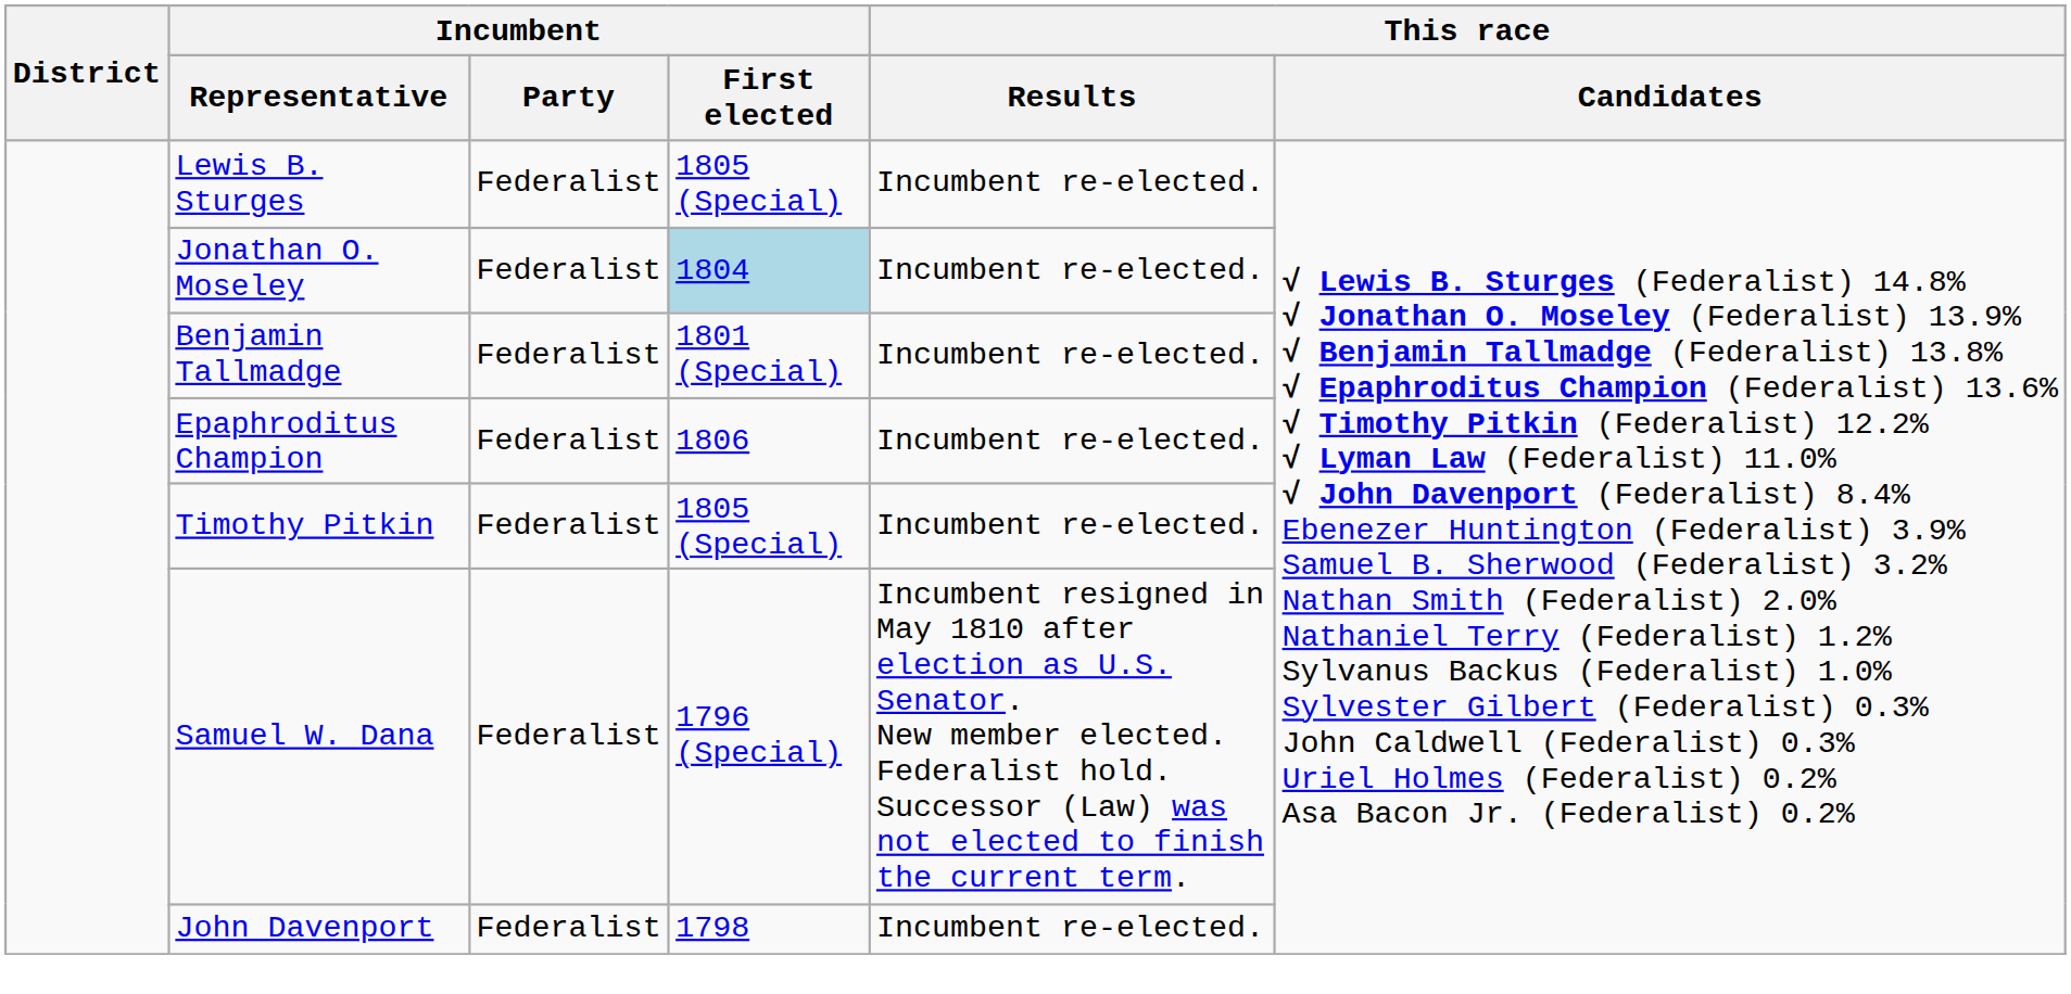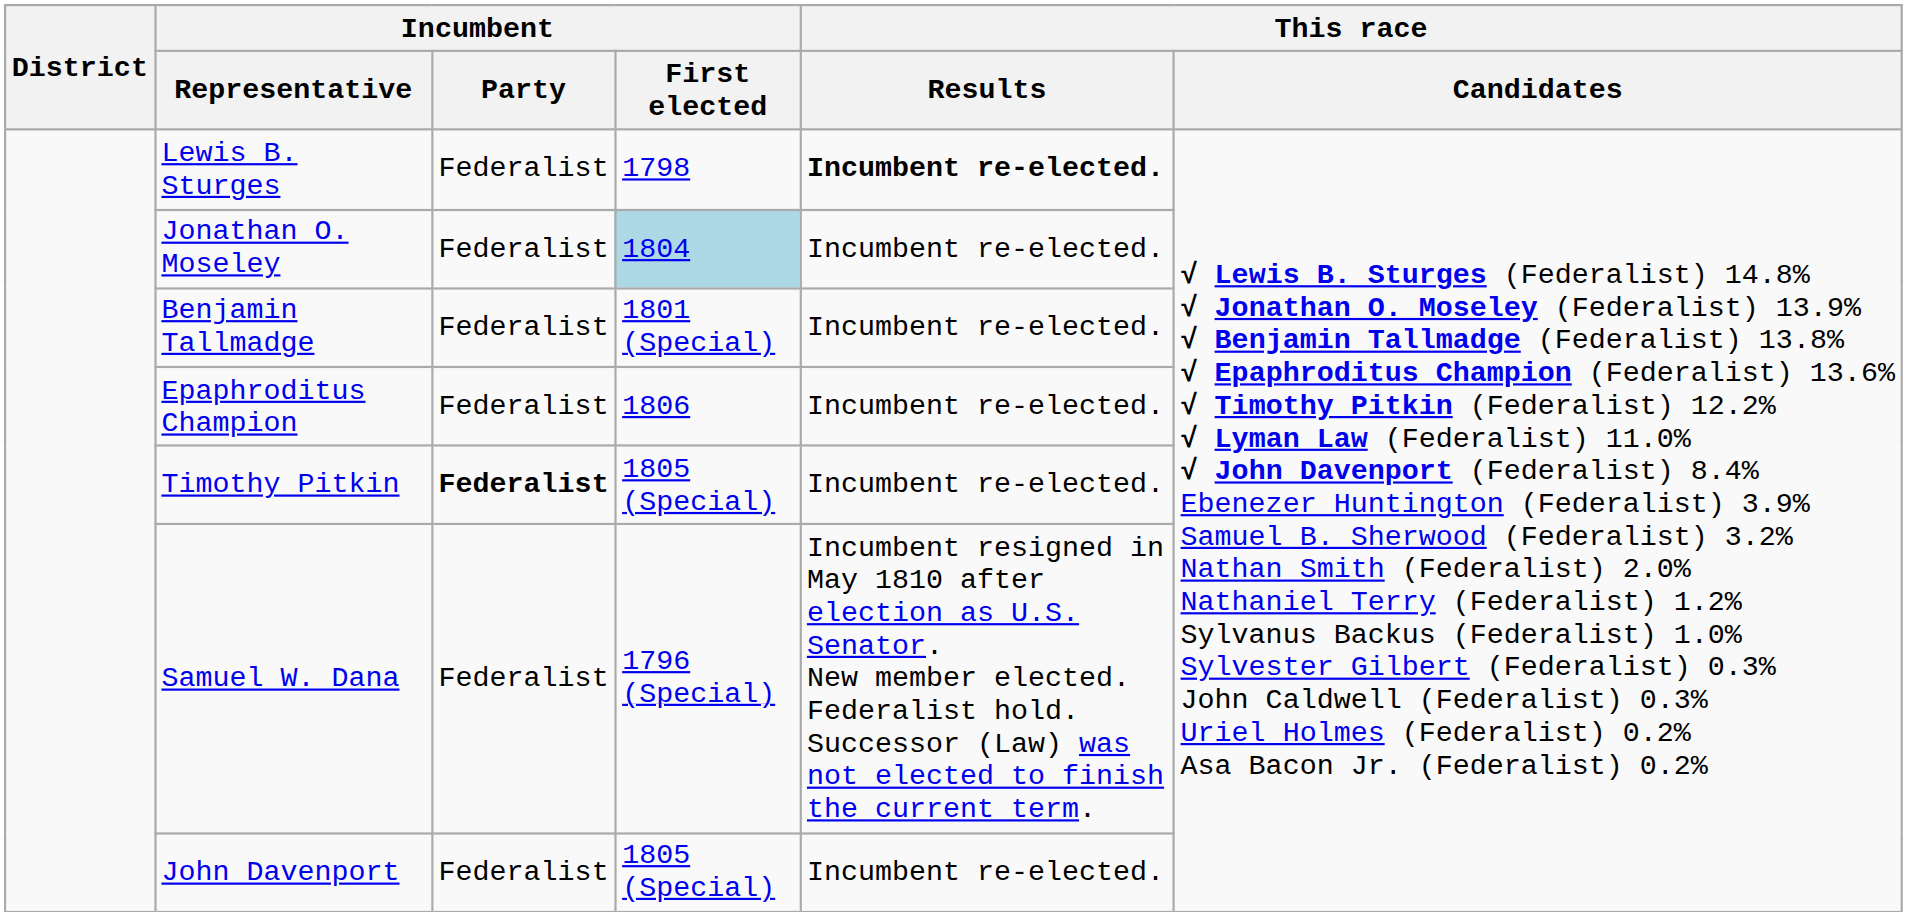 <table class=wikitable>
 <tr>
 <th rowspan=2>District</th>
 <th colspan=3>Incumbent</th>
 <th colspan=2>This race</th>
 </tr>
 <tr>
 <th>Representative</th>
 <th>Party</th>
 <th>First elected</th>
 <th>Results</th>
 <th>Candidates</th>
 </tr>
 <tr>
 <td rowspan=7><br></td>
 <td><a href='#'>Lewis B. Sturges</a></td>
 <td>Federalist</td>
-<td><a href='#'>1805 (Special)</a></td>
-<td>Incumbent re-elected.</td>
+<td><a href='#'>1798</a></td>
+<td><strong>Incumbent re-elected.</strong></td>
 <td rowspan=7 nowrap><strong>√ <a href='#'>Lewis B. Sturges</a></strong> (Federalist) 14.8%<br><strong>√ <a href='#'>Jonathan O. Moseley</a></strong> (Federalist) 13.9%<br><strong>√ <a href='#'>Benjamin Tallmadge</a></strong> (Federalist) 13.8%<br><strong>√ <a href='#'>Epaphroditus Champion</a></strong> (Federalist) 13.6%<br><strong>√ <a href='#'>Timothy Pitkin</a></strong> (Federalist) 12.2%<br><strong>√ <a href='#'>Lyman Law</a></strong> (Federalist) 11.0%<br><strong>√ <a href='#'>John Davenport</a></strong> (Federalist) 8.4%<br><a href='#'>Ebenezer Huntington</a> (Federalist) 3.9%<br><a href='#'>Samuel B. Sherwood</a> (Federalist) 3.2%<br><a href='#'>Nathan Smith</a> (Federalist) 2.0%<br><a href='#'>Nathaniel Terry</a> (Federalist) 1.2%<br>Sylvanus Backus (Federalist) 1.0%<br><a href='#'>Sylvester Gilbert</a> (Federalist) 0.3%<br>John Caldwell (Federalist) 0.3%<br><a href='#'>Uriel Holmes</a> (Federalist) 0.2%<br>Asa Bacon Jr. (Federalist) 0.2%</td>
 </tr>
 <tr>
 <td><a href='#'>Jonathan O. Moseley</a></td>
 <td>Federalist</td>
 <td style="background: lightblue;"><a href='#'>1804</a></td>
 <td>Incumbent re-elected.</td>
 </tr>
 <tr>
 <td><a href='#'>Benjamin Tallmadge</a></td>
 <td>Federalist</td>
 <td><a href='#'>1801 (Special)</a></td>
 <td>Incumbent re-elected.</td>
 </tr>
 <tr>
 <td><a href='#'>Epaphroditus Champion</a></td>
 <td>Federalist</td>
 <td><a href='#'>1806</a></td>
 <td>Incumbent re-elected.</td>
 </tr>
 <tr>
 <td><a href='#'>Timothy Pitkin</a></td>
-<td>Federalist</td>
+<td><strong>Federalist</strong></td>
 <td><a href='#'>1805 (Special)</a></td>
 <td>Incumbent re-elected.</td>
 </tr>
 <tr>
 <td><a href='#'>Samuel W. Dana</a></td>
 <td>Federalist</td>
 <td><a href='#'>1796 (Special)</a></td>
 <td>Incumbent resigned in May 1810 after <a href='#'>election as U.S. Senator</a>.<br>New member elected.<br>Federalist hold.<br>Successor (Law) <a href='#'>was not elected to finish the current term</a>.</td>
 </tr>
 <tr>
 <td><a href='#'>John Davenport</a></td>
 <td>Federalist</td>
-<td><a href='#'>1798</a></td>
+<td><a href='#'>1805 (Special)</a></td>
 <td>Incumbent re-elected.</td>
 </tr>
 </table>
